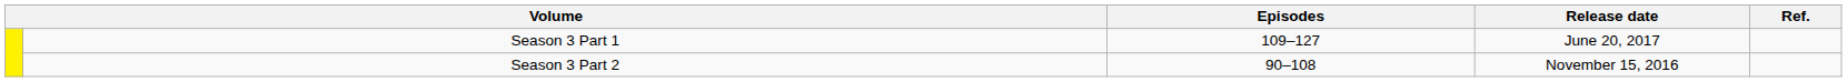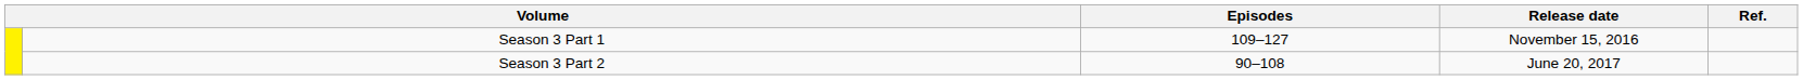 <table class="wikitable" style="text-align: center; width: 98%;">
 <tr>
 <th colspan="2">Volume</th>
 <th width="20%">Episodes</th>
 <th width="15%">Release date</th>
 <th width="5%">Ref.</th>
 </tr>
 <tr>
 <td rowspan="2" width="1%" style="background: #FFF200;"></td>
 <td>Season 3 Part 1</td>
 <td>109–127</td>
-<td>June 20, 2017</td>
+<td>November 15, 2016</td>
 <td></td>
 </tr>
 <tr>
 <td>Season 3 Part 2</td>
 <td>90–108</td>
-<td>November 15, 2016</td>
+<td>June 20, 2017</td>
 <td></td>
 </tr>
 </table>
